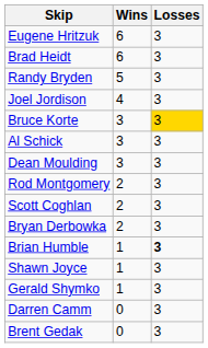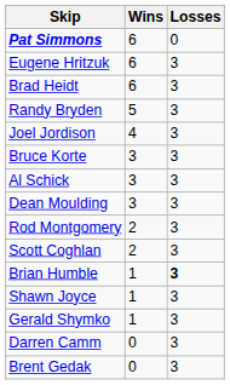 <table class="wikitable">
 <tr>
 <th>Skip</th>
 <th>Wins</th>
 <th>Losses</th>
+</tr>
+<tr>
+<td><strong><em><a href='#'>Pat Simmons</a></em></strong></td>
+<td>6</td>
+<td>0</td>
 </tr>
 <tr>
 <td><a href='#'>Eugene Hritzuk</a></td>
 <td>6</td>
 <td>3</td>
 </tr>
 <tr>
 <td><a href='#'>Brad Heidt</a></td>
 <td>6</td>
 <td>3</td>
 </tr>
 <tr>
 <td><a href='#'>Randy Bryden</a></td>
 <td>5</td>
 <td>3</td>
 </tr>
 <tr>
 <td><a href='#'>Joel Jordison</a></td>
 <td>4</td>
 <td>3</td>
 </tr>
 <tr>
 <td><a href='#'>Bruce Korte</a></td>
 <td>3</td>
-<td style="background: gold;">3</td>
+<td>3</td>
 </tr>
 <tr>
 <td><a href='#'>Al Schick</a></td>
 <td>3</td>
 <td>3</td>
 </tr>
 <tr>
 <td><a href='#'>Dean Moulding</a></td>
 <td>3</td>
 <td>3</td>
 </tr>
 <tr>
 <td><a href='#'>Rod Montgomery</a></td>
 <td>2</td>
 <td>3</td>
 </tr>
 <tr>
 <td><a href='#'>Scott Coghlan</a></td>
-<td>2</td>
-<td>3</td>
-</tr>
-<tr>
-<td><a href='#'>Bryan Derbowka</a></td>
 <td>2</td>
 <td>3</td>
 </tr>
 <tr>
 <td><a href='#'>Brian Humble</a></td>
 <td>1</td>
 <td><strong>3</strong></td>
 </tr>
 <tr>
 <td><a href='#'>Shawn Joyce</a></td>
 <td>1</td>
 <td>3</td>
 </tr>
 <tr>
 <td><a href='#'>Gerald Shymko</a></td>
 <td>1</td>
 <td>3</td>
 </tr>
 <tr>
 <td><a href='#'>Darren Camm</a></td>
 <td>0</td>
 <td>3</td>
 </tr>
 <tr>
 <td><a href='#'>Brent Gedak</a></td>
 <td>0</td>
 <td>3</td>
 </tr>
 </table>
